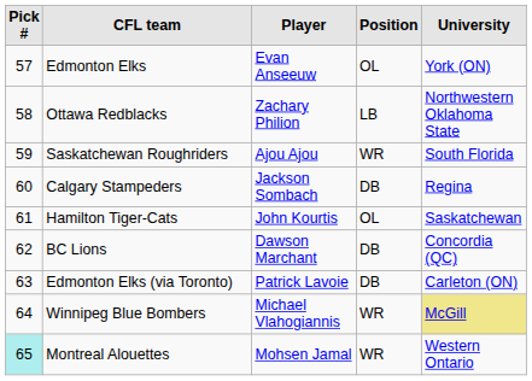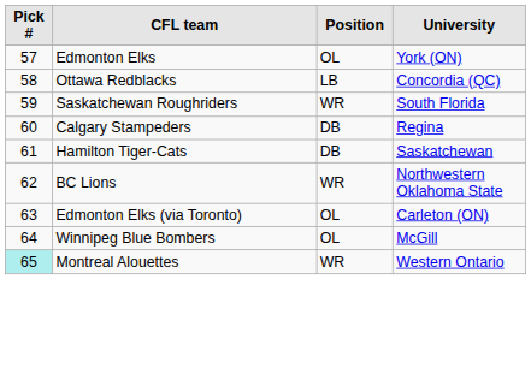 <table class="wikitable" style="width: 90%">
 <tr>
 <th style="background:#E5E5E5;" width=7%>Pick #</th>
 <th width=40% style="background:#E5E5E5;">CFL team</th>
-<th width=20% style="background:#E5E5E5;">Player</th>
 <th width=8% style="background:#E5E5E5;">Position</th>
 <th width=20% style="background:#E5E5E5;">University</th>
 </tr>
 <tr>
 <td align=center>57</td>
 <td>Edmonton Elks</td>
-<td><a href='#'>Evan Anseeuw</a></td>
 <td>OL</td>
 <td><a href='#'>York (ON)</a></td>
 </tr>
 <tr>
 <td align=center>58</td>
 <td>Ottawa Redblacks</td>
-<td><a href='#'>Zachary Philion</a></td>
 <td>LB</td>
-<td><a href='#'>Northwestern Oklahoma State</a></td>
+<td><a href='#'>Concordia (QC)</a></td>
 </tr>
 <tr>
 <td align=center>59</td>
 <td>Saskatchewan Roughriders</td>
-<td><a href='#'>Ajou Ajou</a></td>
 <td>WR</td>
 <td><a href='#'>South Florida</a></td>
 </tr>
 <tr>
 <td align=center>60</td>
 <td>Calgary Stampeders</td>
-<td><a href='#'>Jackson Sombach</a></td>
 <td>DB</td>
 <td><a href='#'>Regina</a></td>
 </tr>
 <tr>
 <td align=center>61</td>
 <td>Hamilton Tiger-Cats</td>
-<td><a href='#'>John Kourtis</a></td>
-<td>OL</td>
+<td>DB</td>
 <td><a href='#'>Saskatchewan</a></td>
 </tr>
 <tr>
 <td align=center>62</td>
 <td>BC Lions</td>
-<td><a href='#'>Dawson Marchant</a></td>
-<td>DB</td>
-<td><a href='#'>Concordia (QC)</a></td>
+<td>WR</td>
+<td><a href='#'>Northwestern Oklahoma State</a></td>
 </tr>
 <tr>
 <td align=center>63</td>
 <td>Edmonton Elks (via Toronto)</td>
-<td><a href='#'>Patrick Lavoie</a></td>
-<td>DB</td>
+<td>OL</td>
 <td><a href='#'>Carleton (ON)</a></td>
 </tr>
 <tr>
 <td align=center>64</td>
 <td>Winnipeg Blue Bombers</td>
-<td><a href='#'>Michael Vlahogiannis</a></td>
-<td>WR</td>
-<td style="background: khaki;"><a href='#'>McGill</a></td>
+<td>OL</td>
+<td><a href='#'>McGill</a></td>
 </tr>
 <tr>
 <td align=center style="background: paleturquoise;">65</td>
 <td>Montreal Alouettes</td>
-<td><a href='#'>Mohsen Jamal</a></td>
 <td>WR</td>
 <td><a href='#'>Western Ontario</a></td>
 </tr>
 </table>
